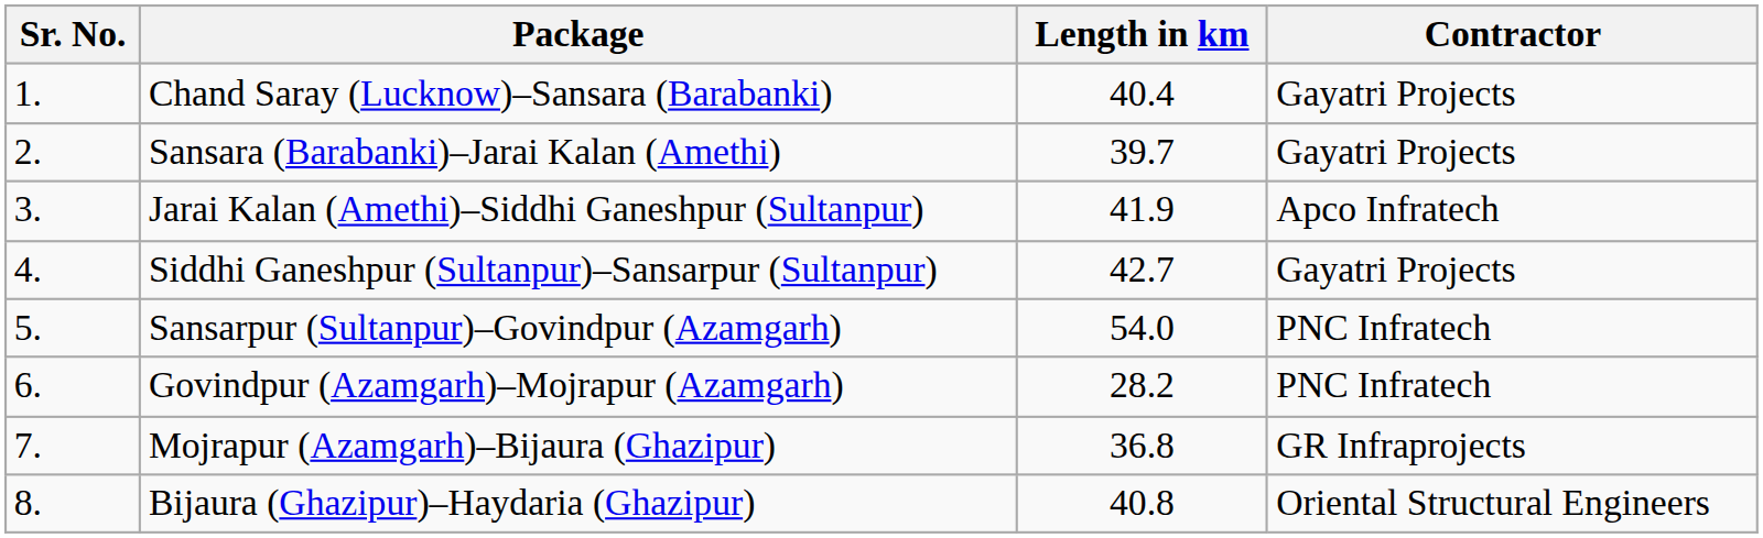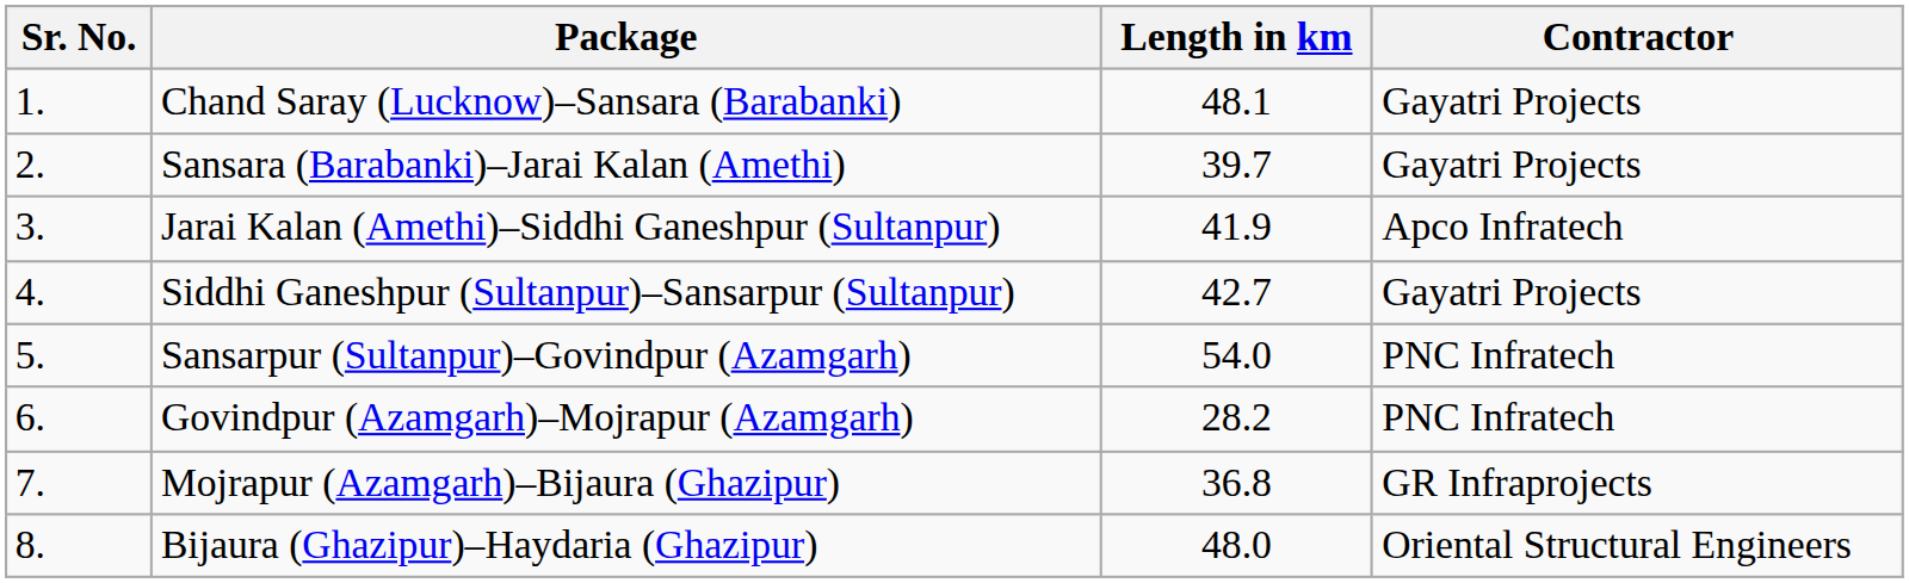 <table class="wikitable sortable" width=60%>
 <tr>
 <th>Sr.  No.</th>
 <th>Package</th>
 <th>Length in <a href='#'>km</a></th>
 <th>Contractor</th>
 </tr>
 <tr>
 <td>1.</td>
 <td>Chand Saray (<a href='#'>Lucknow</a>)–Sansara (<a href='#'>Barabanki</a>)</td>
-<td style="text-align:center;">40.4</td>
+<td style="text-align:center;">48.1</td>
 <td>Gayatri Projects</td>
 </tr>
 <tr>
 <td>2.</td>
 <td>Sansara (<a href='#'>Barabanki</a>)–Jarai Kalan (<a href='#'>Amethi</a>)</td>
 <td style="text-align:center;">39.7</td>
 <td>Gayatri Projects</td>
 </tr>
 <tr>
 <td>3.</td>
 <td>Jarai Kalan (<a href='#'>Amethi</a>)–Siddhi Ganeshpur (<a href='#'>Sultanpur</a>)</td>
 <td style="text-align:center;">41.9</td>
 <td>Apco Infratech</td>
 </tr>
 <tr>
 <td>4.</td>
 <td>Siddhi Ganeshpur (<a href='#'>Sultanpur</a>)–Sansarpur (<a href='#'>Sultanpur</a>)</td>
 <td style="text-align:center;">42.7</td>
 <td>Gayatri Projects</td>
 </tr>
 <tr>
 <td>5.</td>
 <td>Sansarpur (<a href='#'>Sultanpur</a>)–Govindpur (<a href='#'>Azamgarh</a>)</td>
 <td style="text-align:center;">54.0</td>
 <td>PNC Infratech</td>
 </tr>
 <tr>
 <td>6.</td>
 <td>Govindpur (<a href='#'>Azamgarh</a>)–Mojrapur (<a href='#'>Azamgarh</a>)</td>
 <td style="text-align:center;">28.2</td>
 <td>PNC Infratech</td>
 </tr>
 <tr>
 <td>7.</td>
 <td>Mojrapur (<a href='#'>Azamgarh</a>)–Bijaura (<a href='#'>Ghazipur</a>)</td>
 <td style="text-align:center;">36.8</td>
 <td>GR Infraprojects</td>
 </tr>
 <tr>
 <td>8.</td>
 <td>Bijaura (<a href='#'>Ghazipur</a>)–Haydaria (<a href='#'>Ghazipur</a>)</td>
-<td style="text-align:center;">40.8</td>
+<td style="text-align:center;">48.0</td>
 <td>Oriental Structural Engineers</td>
 </tr>
 </table>
